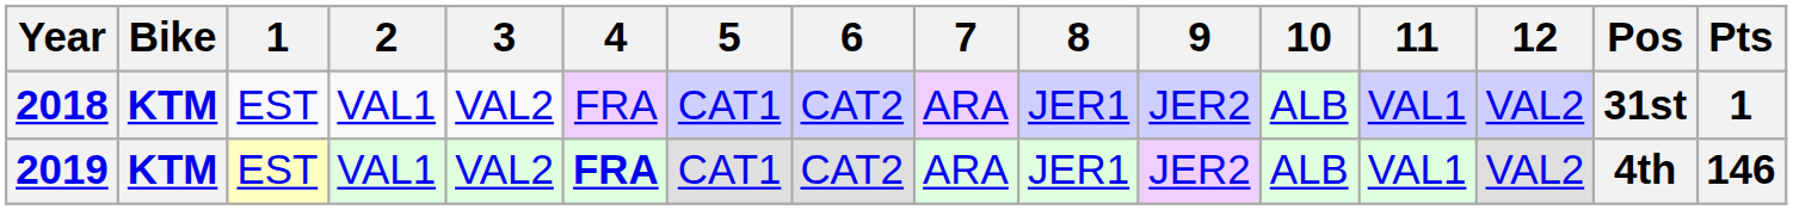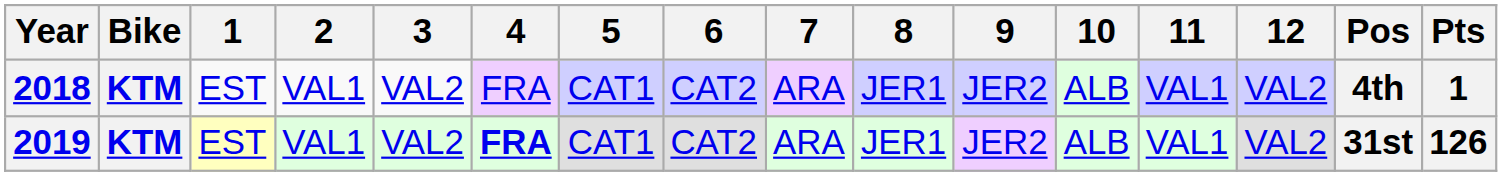 <table class="wikitable" style="text-align:center;">
 <tr>
 <th>Year</th>
 <th>Bike</th>
 <th>1</th>
 <th>2</th>
 <th>3</th>
 <th>4</th>
 <th>5</th>
 <th>6</th>
 <th>7</th>
 <th>8</th>
 <th>9</th>
 <th>10</th>
 <th>11</th>
 <th>12</th>
 <th>Pos</th>
 <th>Pts</th>
 </tr>
 <tr>
 <th><a href='#'>2018</a></th>
 <th><a href='#'>KTM</a></th>
 <td><a href='#'>EST</a></td>
 <td><a href='#'>VAL1</a></td>
 <td><a href='#'>VAL2</a></td>
 <td style="background:#efcfff;"><a href='#'>FRA</a><br></td>
 <td style="background:#cfcfff;"><a href='#'>CAT1</a><br></td>
 <td style="background:#cfcfff;"><a href='#'>CAT2</a><br></td>
 <td style="background:#efcfff;"><a href='#'>ARA</a><br></td>
 <td style="background:#cfcfff;"><a href='#'>JER1</a><br></td>
 <td style="background:#cfcfff;"><a href='#'>JER2</a><br></td>
 <td style="background:#dfffdf;"><a href='#'>ALB</a><br></td>
 <td style="background:#cfcfff;"><a href='#'>VAL1</a><br></td>
 <td style="background:#cfcfff;"><a href='#'>VAL2</a><br></td>
-<th>31st</th>
+<th>4th</th>
 <th>1</th>
 </tr>
 <tr>
 <th><a href='#'>2019</a></th>
 <th><a href='#'>KTM</a></th>
 <td style="background:#ffffbf;"><a href='#'>EST</a><br></td>
 <td style="background:#dfffdf;"><a href='#'>VAL1</a><br></td>
 <td style="background:#dfffdf;"><a href='#'>VAL2</a><br></td>
 <td style="background:#dfffdf;"><strong><a href='#'>FRA</a><br></strong></td>
 <td style="background:#dfdfdf;"><a href='#'>CAT1</a><br></td>
 <td style="background:#dfdfdf;"><a href='#'>CAT2</a><br></td>
 <td style="background:#dfffdf;"><a href='#'>ARA</a><br></td>
 <td style="background:#dfffdf;"><a href='#'>JER1</a><br></td>
 <td style="background:#efcfff;"><a href='#'>JER2</a><br></td>
 <td style="background:#dfffdf;"><a href='#'>ALB</a><br></td>
 <td style="background:#dfffdf;"><a href='#'>VAL1</a><br></td>
 <td style="background:#dfdfdf;"><a href='#'>VAL2</a><br></td>
-<th>4th</th>
-<th>146</th>
+<th>31st</th>
+<th>126</th>
 </tr>
 </table>
